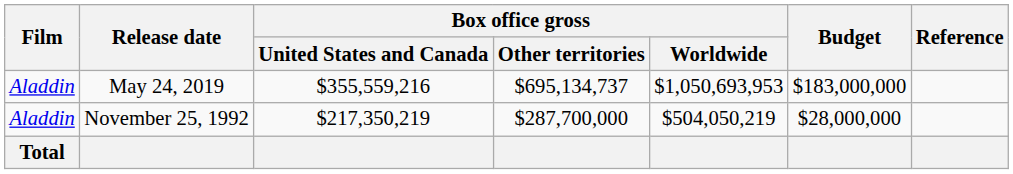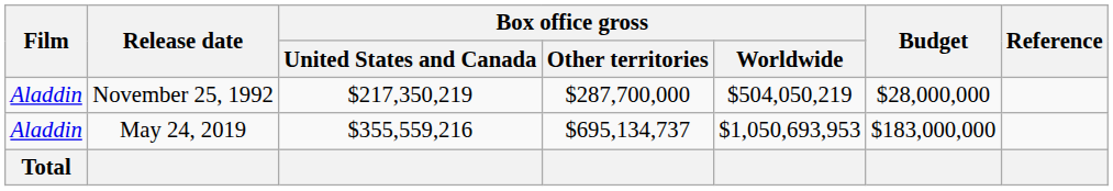 <table class="wikitable sortable" border="1" style="text-align: center;">
 <tr>
 <th rowspan="2">Film</th>
 <th rowspan="2">Release date</th>
 <th colspan="3">Box office gross</th>
 <th rowspan="2">Budget</th>
 <th rowspan="2">Reference</th>
 </tr>
 <tr>
 <th>United States and Canada</th>
 <th>Other territories</th>
 <th>Worldwide</th>
 </tr>
 <tr>
 <td><em><a href='#'>Aladdin</a></em></td>
+<td>November 25, 1992</td>
+<td>$217,350,219</td>
+<td>$287,700,000</td>
+<td>$504,050,219</td>
+<td>$28,000,000</td>
+<td></td>
+</tr>
+<tr>
+<td><em><a href='#'>Aladdin</a></em></td>
 <td>May 24, 2019</td>
 <td>$355,559,216</td>
 <td>$695,134,737</td>
 <td>$1,050,693,953</td>
 <td>$183,000,000</td>
-<td></td>
-</tr>
-<tr>
-<td><em><a href='#'>Aladdin</a></em></td>
-<td>November 25, 1992</td>
-<td>$217,350,219</td>
-<td>$287,700,000</td>
-<td>$504,050,219</td>
-<td>$28,000,000</td>
 <td></td>
 </tr>
 <tr>
 <th>Total</th>
 <th></th>
 <th></th>
 <th></th>
 <th></th>
 <th></th>
 <th></th>
 </tr>
 </table>
